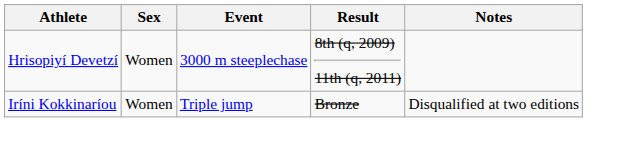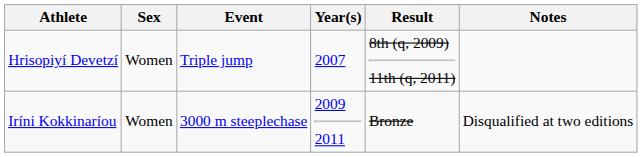 <table class="wikitable sortable" style="font-size:90%;">
 <tr>
 <th>Athlete</th>
 <th>Sex</th>
 <th>Event</th>
+<th>Year(s)</th>
 <th>Result</th>
 <th>Notes</th>
 </tr>
 <tr>
 <td><a href='#'>Hrisopiyí Devetzí</a></td>
 <td>Women</td>
-<td><a href='#'>3000 m steeplechase</a></td>
+<td><a href='#'>Triple jump</a></td>
+<td><a href='#'>2007</a></td>
 <td><s> 8th (q, 2009)</s><hr><s>11th (q, 2011) </s></td>
 <td></td>
 </tr>
 <tr>
 <td><a href='#'>Iríni Kokkinaríou</a></td>
 <td>Women</td>
-<td><a href='#'>Triple jump</a></td>
+<td><a href='#'>3000 m steeplechase</a></td>
+<td><a href='#'>2009</a><hr><a href='#'>2011</a></td>
 <td><s>  Bronze </s></td>
 <td>Disqualified at two editions</td>
 </tr>
 </table>
